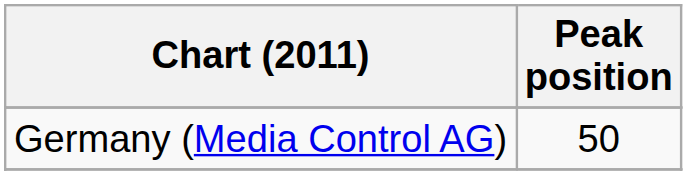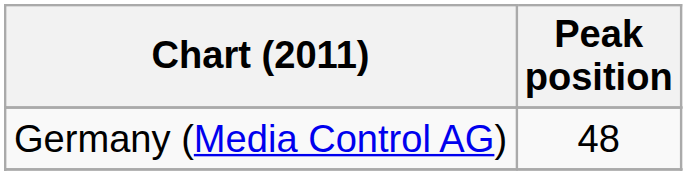 <table class="wikitable sortable">
 <tr>
 <th>Chart (2011)</th>
 <th>Peak<br>position</th>
 </tr>
 <tr>
 </tr>
 <tr>
 </tr>
 <tr>
 </tr>
 <tr>
 <td>Germany (<a href='#'>Media Control AG</a>)</td>
-<td align="center">50</td>
+<td align="center">48</td>
 </tr>
 <tr>
 </tr>
 <tr>
 </tr>
 <tr>
 </tr>
 <tr>
 </tr>
 <tr>
 </tr>
 <tr>
 </tr>
 <tr>
 </tr>
 </table>
